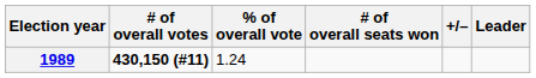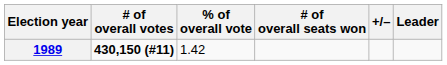 <table class=wikitable>
 <tr>
 <th>Election year</th>
 <th># of<br>overall votes</th>
 <th>% of<br>overall vote</th>
 <th># of<br>overall seats won</th>
 <th>+/–</th>
 <th>Leader</th>
 </tr>
 <tr>
 <th><a href='#'>1989</a></th>
 <td><strong>430,150 (#11)</strong></td>
-<td>1.24</td>
+<td>1.42</td>
 <td></td>
 <td></td>
 <td></td>
 </tr>
 </table>
